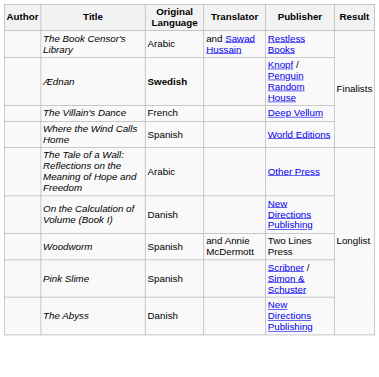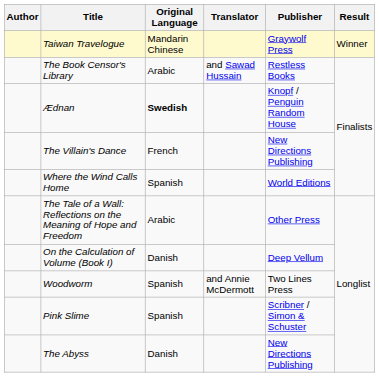 <table class="wikitable">
 <tr>
 <th>Author</th>
 <th>Title</th>
 <th>Original Language</th>
 <th>Translator</th>
 <th>Publisher</th>
 <th>Result</th>
+</tr>
+<tr style=background:LemonChiffon; color:black>
+<td></td>
+<td><em>Taiwan Travelogue</em></td>
+<td>Mandarin Chinese</td>
+<td></td>
+<td><a href='#'>Graywolf Press</a></td>
+<td>Winner</td>
 </tr>
 <tr>
 <td></td>
 <td><em>The Book Censor's Library</em></td>
 <td>Arabic</td>
 <td> and <a href='#'>Sawad Hussain</a></td>
 <td><a href='#'>Restless Books</a></td>
 <td rowspan="4">Finalists</td>
 </tr>
 <tr>
 <td></td>
 <td><em>Ædnan</em></td>
 <td><strong>Swedish</strong></td>
 <td></td>
 <td><a href='#'>Knopf</a> / <a href='#'>Penguin Random House</a></td>
 </tr>
 <tr>
 <td></td>
 <td><em>The Villain's Dance</em></td>
 <td>French</td>
 <td></td>
-<td><a href='#'>Deep Vellum</a></td>
+<td><a href='#'>New Directions Publishing</a></td>
 </tr>
 <tr>
 <td></td>
 <td><em>Where the Wind Calls Home</em></td>
 <td>Spanish</td>
 <td></td>
 <td><a href='#'>World Editions</a></td>
 </tr>
 <tr>
 <td></td>
 <td><em>The Tale of a Wall: Reflections on the Meaning of Hope and Freedom</em></td>
 <td>Arabic</td>
 <td></td>
 <td><a href='#'>Other Press</a></td>
 <td rowspan="5">Longlist</td>
 </tr>
 <tr>
 <td></td>
 <td><em>On the Calculation of Volume (Book I)</em></td>
 <td>Danish</td>
 <td></td>
-<td><a href='#'>New Directions Publishing</a></td>
+<td><a href='#'>Deep Vellum</a></td>
 </tr>
 <tr>
 <td></td>
 <td><em>Woodworm</em></td>
 <td>Spanish</td>
 <td> and Annie McDermott</td>
 <td>Two Lines Press</td>
 </tr>
 <tr>
 <td></td>
 <td><em>Pink Slime</em></td>
 <td>Spanish</td>
 <td></td>
 <td><a href='#'>Scribner</a> / <a href='#'>Simon & Schuster</a></td>
 </tr>
 <tr>
 <td></td>
 <td><em>The Abyss</em></td>
 <td>Danish</td>
 <td></td>
 <td><a href='#'>New Directions Publishing</a></td>
 </tr>
 </table>
